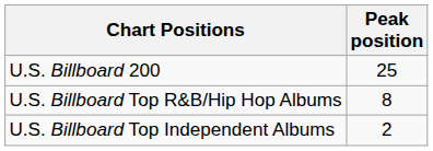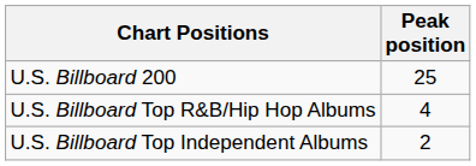 <table class="wikitable">
 <tr>
 <th align="left">Chart Positions</th>
 <th style="text-align:center;">Peak<br>position</th>
 </tr>
 <tr>
 <td align="left">U.S. <em>Billboard</em> 200</td>
 <td style="text-align:center;">25</td>
 </tr>
 <tr>
 <td align="left">U.S. <em>Billboard</em> Top R&B/Hip Hop Albums</td>
-<td style="text-align:center;">8</td>
+<td style="text-align:center;">4</td>
 </tr>
 <tr>
 <td align="left">U.S. <em>Billboard</em> Top Independent Albums</td>
 <td style="text-align:center;">2</td>
 </tr>
 </table>
